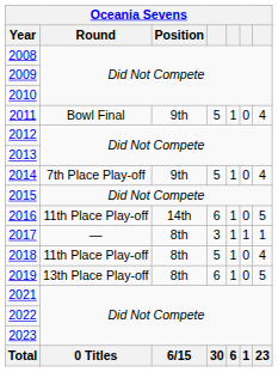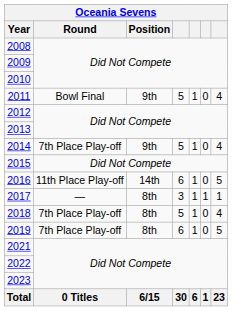 <table class="wikitable" style="text-align: center;">
 <tr>
 <th colspan="7"><a href='#'>Oceania Sevens</a></th>
 </tr>
 <tr>
 <th>Year</th>
 <th>Round</th>
 <th>Position</th>
 <th></th>
 <th></th>
 <th></th>
 <th></th>
 </tr>
 <tr>
 <td> <a href='#'>2008</a></td>
 <td colspan="6" rowspan="3"><em>Did Not Compete</em></td>
 </tr>
 <tr>
 <td> <a href='#'>2009</a></td>
 </tr>
 <tr>
 <td> <a href='#'>2010</a></td>
 </tr>
 <tr>
 <td> <a href='#'>2011</a></td>
 <td>Bowl Final</td>
 <td>9th</td>
 <td>5</td>
 <td>1</td>
 <td>0</td>
 <td>4</td>
 </tr>
 <tr>
 <td> <a href='#'>2012</a></td>
 <td colspan="6" rowspan="2"><em>Did Not Compete</em></td>
 </tr>
 <tr>
 <td> <a href='#'>2013</a></td>
 </tr>
 <tr>
 <td> <a href='#'>2014</a></td>
 <td>7th Place Play-off</td>
 <td>9th</td>
 <td>5</td>
 <td>1</td>
 <td>0</td>
 <td>4</td>
 </tr>
 <tr>
 <td> <a href='#'>2015</a></td>
 <td colspan="6"><em>Did Not Compete</em></td>
 </tr>
 <tr>
 <td> <a href='#'>2016</a></td>
 <td>11th Place Play-off</td>
 <td>14th</td>
 <td>6</td>
 <td>1</td>
 <td>0</td>
 <td>5</td>
 </tr>
 <tr>
 <td> <a href='#'>2017</a></td>
 <td>— </td>
 <td>8th</td>
 <td>3</td>
 <td>1</td>
 <td>1</td>
 <td>1</td>
 </tr>
 <tr>
 <td> <a href='#'>2018</a></td>
-<td>11th Place Play-off</td>
+<td>7th Place Play-off</td>
 <td>8th</td>
 <td>5</td>
 <td>1</td>
 <td>0</td>
 <td>4</td>
 </tr>
 <tr>
 <td> <a href='#'>2019</a></td>
-<td>13th Place Play-off</td>
+<td>7th Place Play-off</td>
 <td>8th</td>
 <td>6</td>
 <td>1</td>
 <td>0</td>
 <td>5</td>
 </tr>
 <tr>
 <td> <a href='#'>2021</a></td>
 <td colspan="6" rowspan="3"><em>Did Not Compete</em></td>
 </tr>
 <tr>
 <td> <a href='#'>2022</a></td>
 </tr>
 <tr>
 <td> <a href='#'>2023</a></td>
 </tr>
 <tr>
 <th>Total</th>
 <th>0 Titles</th>
 <th>6/15</th>
 <th>30</th>
 <th>6</th>
 <th>1</th>
 <th>23</th>
 </tr>
 </table>
